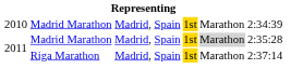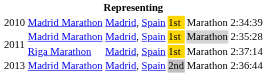 <table>
 <tr>
 <th colspan="6">Representing </th>
 </tr>
 <tr>
 <td>2010</td>
 <td><a href='#'>Madrid Marathon</a></td>
 <td><a href='#'>Madrid</a>, <a href='#'>Spain</a></td>
 <td bgcolor="gold">1st</td>
 <td>Marathon</td>
 <td>2:34:39</td>
 </tr>
 <tr>
 <td rowspan=2>2011</td>
 <td><a href='#'>Madrid Marathon</a></td>
 <td><a href='#'>Madrid</a>, <a href='#'>Spain</a></td>
 <td bgcolor="gold">1st</td>
 <td style="background: lightgrey;">Marathon</td>
 <td>2:35:28</td>
 </tr>
 <tr>
 <td><a href='#'>Riga Marathon</a></td>
 <td><a href='#'>Madrid</a>, <a href='#'>Spain</a></td>
 <td bgcolor="gold">1st</td>
 <td>Marathon</td>
 <td>2:37:14</td>
 </tr>
+<tr>
+<td>2013</td>
+<td><a href='#'>Madrid Marathon</a></td>
+<td><a href='#'>Madrid</a>, <a href='#'>Spain</a></td>
+<td bgcolor="silver">2nd</td>
+<td>Marathon</td>
+<td>2:36:44</td>
+</tr>
 </table>
